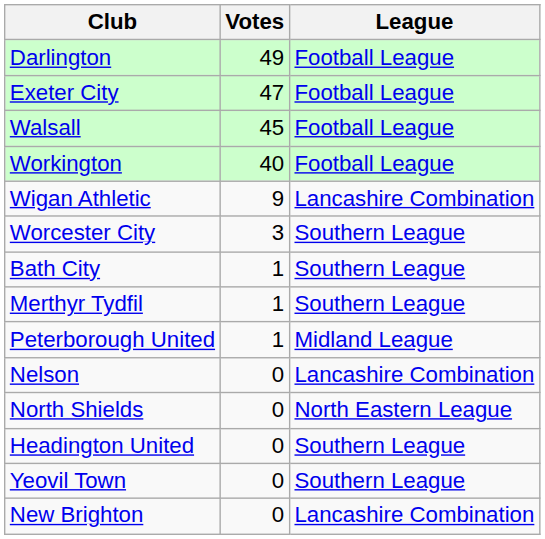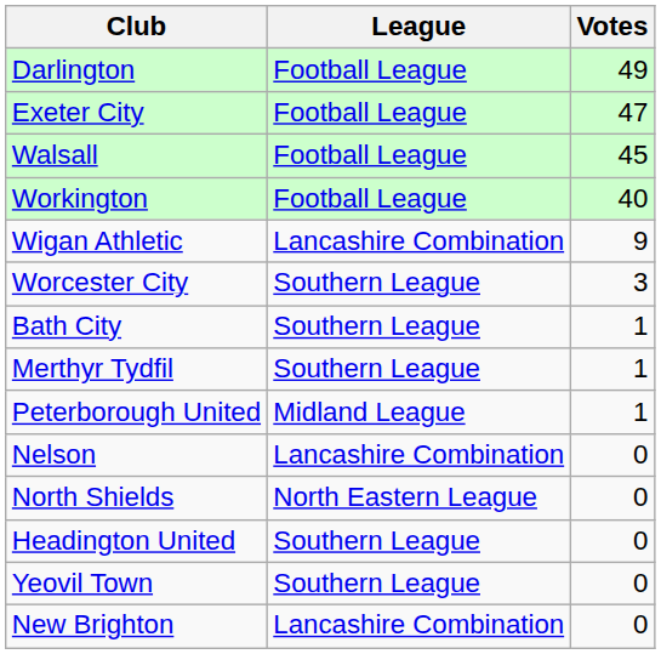 <table class=wikitable style=text-align:left>
 <tr>
 <th>Club</th>
+<th>League</th>
 <th>Votes</th>
-<th>League</th>
 </tr>
 <tr bgcolor=ccffcc>
 <td><a href='#'>Darlington</a></td>
+<td><a href='#'>Football League</a></td>
 <td align=right>49</td>
-<td><a href='#'>Football League</a></td>
 </tr>
 <tr bgcolor=ccffcc>
 <td><a href='#'>Exeter City</a></td>
+<td><a href='#'>Football League</a></td>
 <td align=right>47</td>
-<td><a href='#'>Football League</a></td>
 </tr>
 <tr bgcolor=ccffcc>
 <td><a href='#'>Walsall</a></td>
+<td><a href='#'>Football League</a></td>
 <td align=right>45</td>
-<td><a href='#'>Football League</a></td>
 </tr>
 <tr bgcolor=ccffcc>
 <td><a href='#'>Workington</a></td>
+<td><a href='#'>Football League</a></td>
 <td align=right>40</td>
-<td><a href='#'>Football League</a></td>
 </tr>
 <tr>
 <td><a href='#'>Wigan Athletic</a></td>
+<td><a href='#'>Lancashire Combination</a></td>
 <td align=right>9</td>
-<td><a href='#'>Lancashire Combination</a></td>
 </tr>
 <tr>
 <td><a href='#'>Worcester City</a></td>
+<td><a href='#'>Southern League</a></td>
 <td align=right>3</td>
-<td><a href='#'>Southern League</a></td>
 </tr>
 <tr>
 <td><a href='#'>Bath City</a></td>
+<td><a href='#'>Southern League</a></td>
 <td align=right>1</td>
-<td><a href='#'>Southern League</a></td>
 </tr>
 <tr>
 <td><a href='#'>Merthyr Tydfil</a></td>
+<td><a href='#'>Southern League</a></td>
 <td align=right>1</td>
-<td><a href='#'>Southern League</a></td>
 </tr>
 <tr>
 <td><a href='#'>Peterborough United</a></td>
+<td><a href='#'>Midland League</a></td>
 <td align=right>1</td>
-<td><a href='#'>Midland League</a></td>
 </tr>
 <tr>
 <td><a href='#'>Nelson</a></td>
+<td><a href='#'>Lancashire Combination</a></td>
 <td align=right>0</td>
-<td><a href='#'>Lancashire Combination</a></td>
 </tr>
 <tr>
 <td><a href='#'>North Shields</a></td>
+<td><a href='#'>North Eastern League</a></td>
 <td align=right>0</td>
-<td><a href='#'>North Eastern League</a></td>
 </tr>
 <tr>
 <td><a href='#'>Headington United</a></td>
+<td><a href='#'>Southern League</a></td>
 <td align=right>0</td>
-<td><a href='#'>Southern League</a></td>
 </tr>
 <tr>
 <td><a href='#'>Yeovil Town</a></td>
+<td><a href='#'>Southern League</a></td>
 <td align=right>0</td>
-<td><a href='#'>Southern League</a></td>
 </tr>
 <tr>
 <td><a href='#'>New Brighton</a></td>
+<td><a href='#'>Lancashire Combination</a></td>
 <td align=right>0</td>
-<td><a href='#'>Lancashire Combination</a></td>
 </tr>
 </table>
